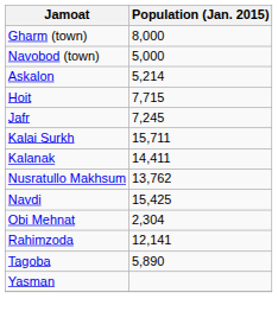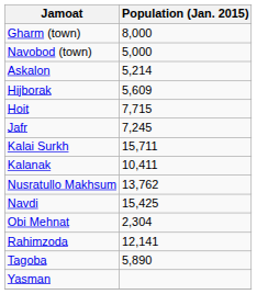 <table class="wikitable sortable">
 <tr>
 <th>Jamoat</th>
 <th>Population (Jan. 2015)</th>
 </tr>
 <tr>
 <td><a href='#'>Gharm</a> (town)</td>
 <td>8,000</td>
 </tr>
 <tr>
 <td><a href='#'>Navobod</a> (town)</td>
 <td>5,000</td>
 </tr>
 <tr>
 <td><a href='#'>Askalon</a></td>
 <td>5,214</td>
 </tr>
 <tr>
+<td><a href='#'>Hijborak</a></td>
+<td>5,609</td>
+</tr>
+<tr>
 <td><a href='#'>Hoit</a></td>
 <td>7,715</td>
 </tr>
 <tr>
 <td><a href='#'>Jafr</a></td>
 <td>7,245</td>
 </tr>
 <tr>
 <td><a href='#'>Kalai Surkh</a></td>
 <td>15,711</td>
 </tr>
 <tr>
 <td><a href='#'>Kalanak</a></td>
-<td>14,411</td>
+<td>10,411</td>
 </tr>
 <tr>
 <td><a href='#'>Nusratullo Makhsum</a></td>
 <td>13,762</td>
 </tr>
 <tr>
 <td><a href='#'>Navdi</a></td>
 <td>15,425</td>
 </tr>
 <tr>
 <td><a href='#'>Obi Mehnat</a></td>
 <td>2,304</td>
 </tr>
 <tr>
 <td><a href='#'>Rahimzoda</a></td>
 <td>12,141</td>
 </tr>
 <tr>
 <td><a href='#'>Tagoba</a></td>
 <td>5,890</td>
 </tr>
 <tr>
 <td><a href='#'>Yasman</a></td>
 <td></td>
 </tr>
 <tr>
 </tr>
 </table>
